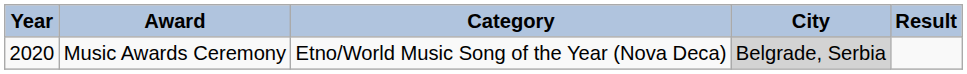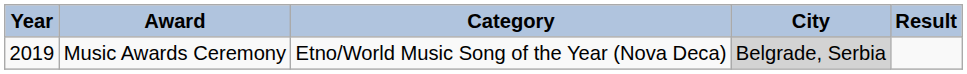 <table class="wikitable" style="font-size:90%;">
 <tr>
 <th style="background:#B0C4DE;"><strong>Year</strong></th>
 <th style="background:#B0C4DE;"><strong>Award</strong></th>
 <th style="background:#B0C4DE;"><strong>Category</strong></th>
 <th style="background:#B0C4DE;"><strong>City</strong></th>
 <th style="background:#B0C4DE;"><strong>Result</strong></th>
 </tr>
 <tr>
-<td>2020</td>
+<td>2019</td>
 <td>Music Awards Ceremony</td>
 <td>Etno/World Music Song of the Year (Nova Deca)</td>
 <td style="background: lightgrey;">Belgrade, Serbia</td>
 <td></td>
 </tr>
 </table>
